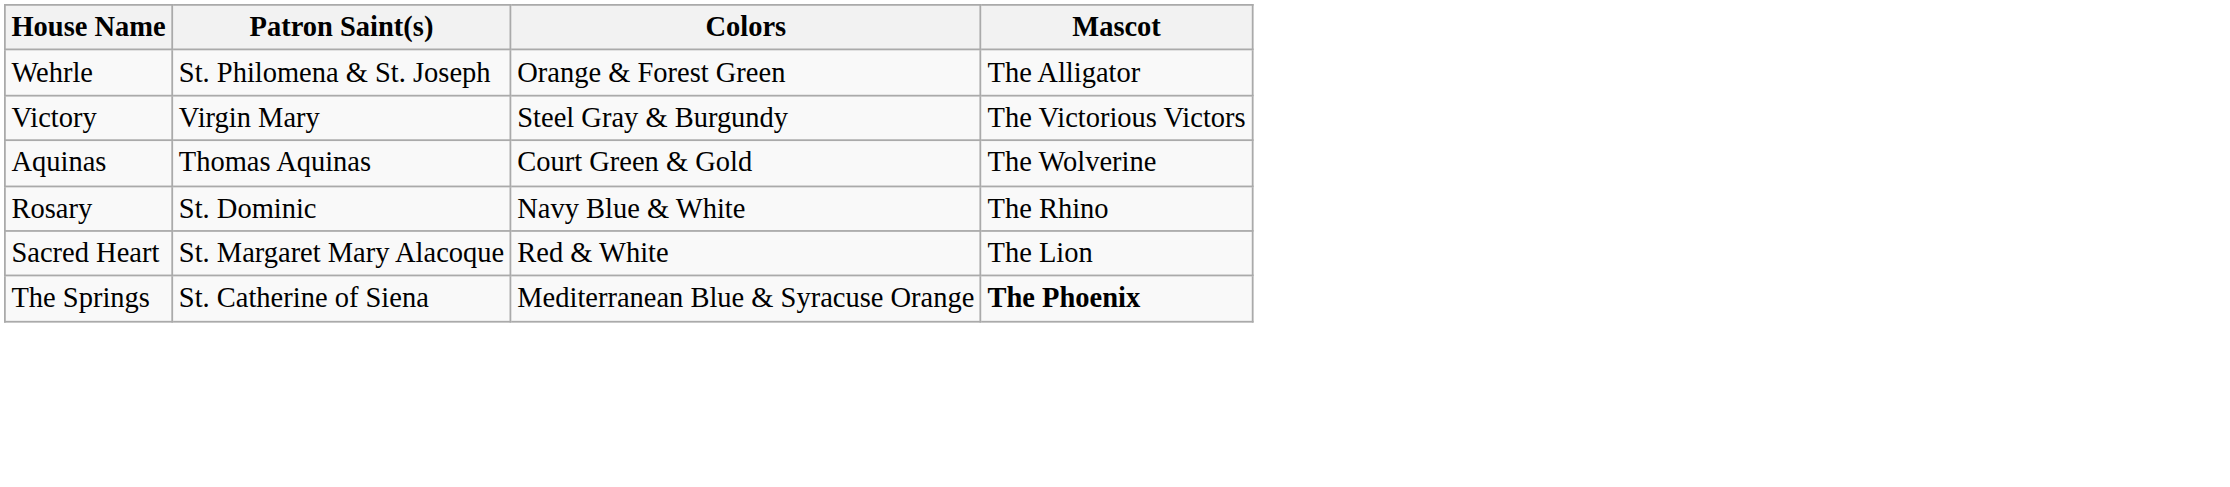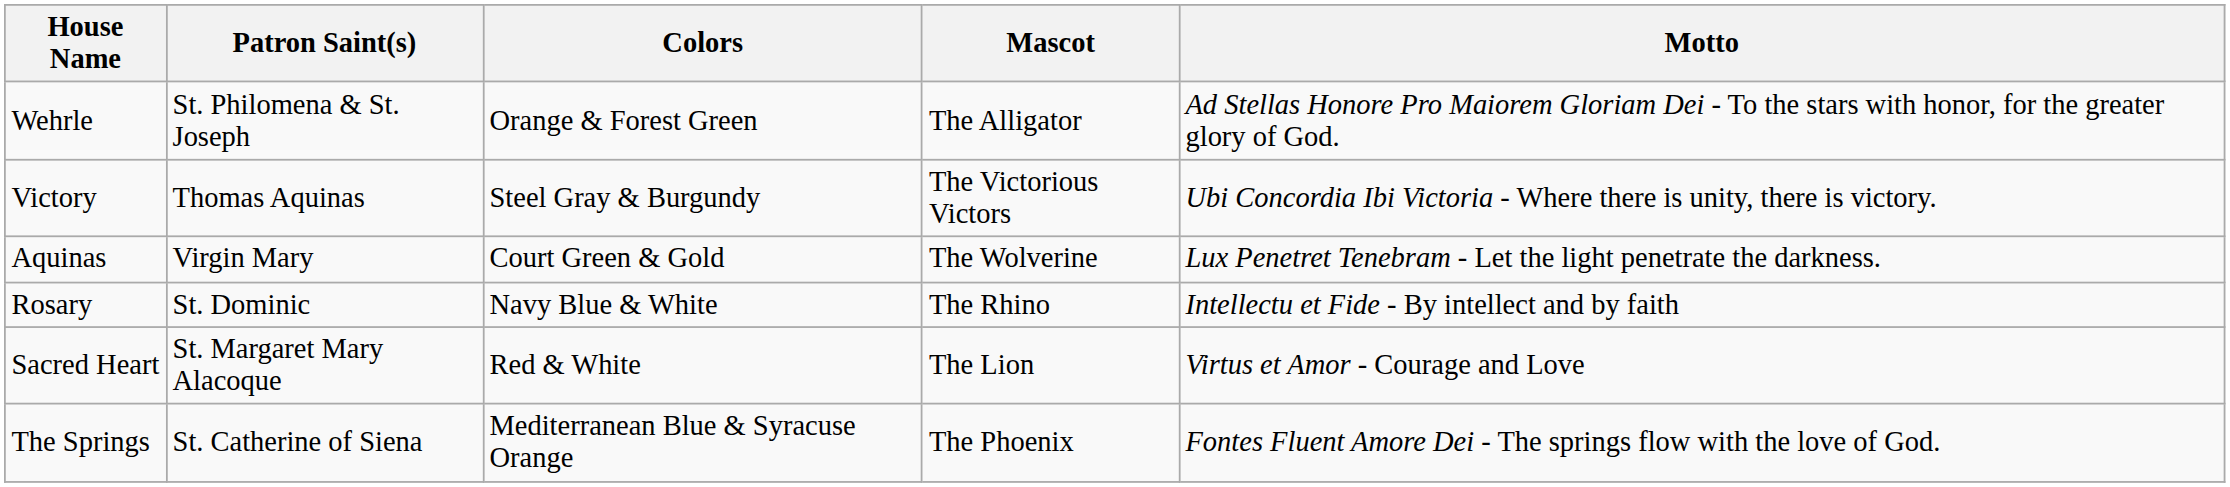 <table class="wikitable">
 <tr>
 <th align="center">House Name</th>
 <th align="center">Patron Saint(s)</th>
 <th align="center">Colors</th>
 <th align="center">Mascot</th>
+<th align="center">Motto</th>
 </tr>
 <tr>
 <td>Wehrle</td>
 <td>St. Philomena & St. Joseph</td>
 <td>Orange & Forest Green</td>
 <td>The Alligator</td>
+<td><em>Ad Stellas Honore Pro Maiorem Gloriam Dei</em> - To the stars with honor, for the greater glory of God.</td>
 </tr>
 <tr>
 <td>Victory</td>
-<td>Virgin Mary</td>
+<td>Thomas Aquinas</td>
 <td>Steel Gray & Burgundy</td>
 <td>The Victorious Victors</td>
+<td><em>Ubi Concordia Ibi Victoria</em> - Where there is unity, there is victory.</td>
 </tr>
 <tr>
 <td>Aquinas</td>
-<td>Thomas Aquinas</td>
+<td>Virgin Mary</td>
 <td>Court Green & Gold</td>
 <td>The Wolverine</td>
+<td><em>Lux Penetret Tenebram</em> - Let the light penetrate the darkness.</td>
 </tr>
 <tr>
 <td>Rosary</td>
 <td>St. Dominic</td>
 <td>Navy Blue & White</td>
 <td>The Rhino</td>
+<td><em>Intellectu et Fide</em> - By intellect and by faith</td>
 </tr>
 <tr>
 <td>Sacred Heart</td>
 <td>St. Margaret Mary Alacoque</td>
 <td>Red & White</td>
 <td>The Lion</td>
+<td><em>Virtus et Amor</em> - Courage and Love</td>
 </tr>
 <tr>
 <td>The Springs</td>
 <td>St. Catherine of Siena</td>
 <td>Mediterranean Blue & Syracuse Orange</td>
-<td><strong>The Phoenix</strong></td>
+<td>The Phoenix</td>
+<td><em>Fontes Fluent Amore Dei</em> - The springs flow with the love of God.</td>
 </tr>
 </table>
